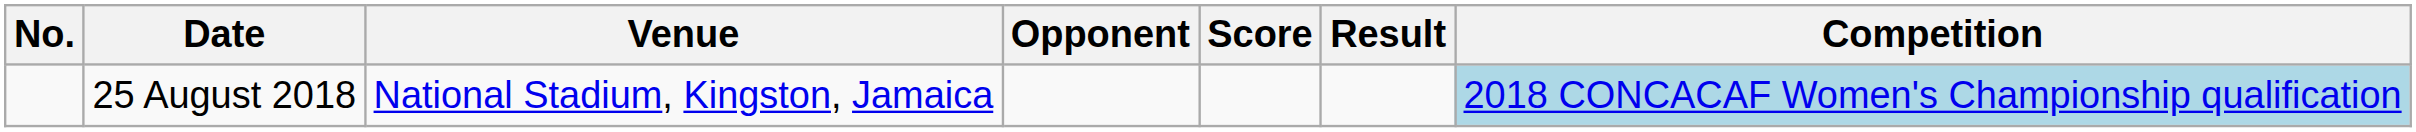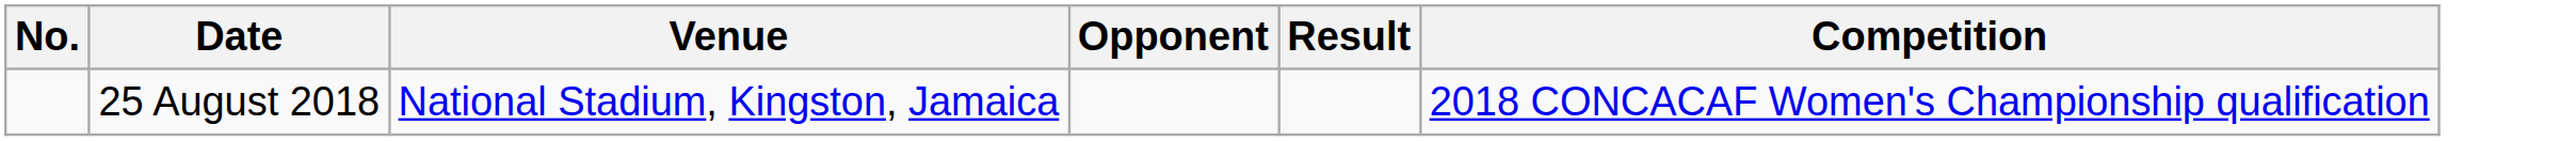 <table class="wikitable">
 <tr>
 <th>No.</th>
 <th>Date</th>
 <th>Venue</th>
 <th>Opponent</th>
-<th>Score</th>
 <th>Result</th>
 <th>Competition</th>
 </tr>
 <tr>
 <td></td>
 <td>25 August 2018</td>
 <td><a href='#'>National Stadium</a>, <a href='#'>Kingston</a>, <a href='#'>Jamaica</a></td>
 <td></td>
 <td></td>
-<td></td>
-<td style="background: lightblue;"><a href='#'>2018 CONCACAF Women's Championship qualification</a></td>
+<td><a href='#'>2018 CONCACAF Women's Championship qualification</a></td>
 </tr>
 </table>
